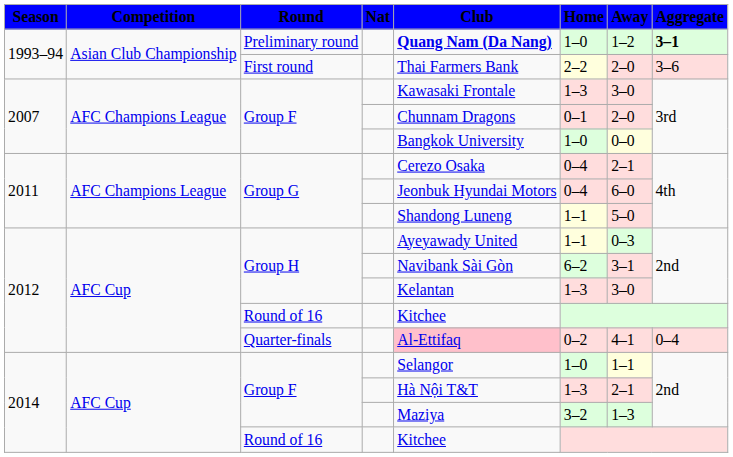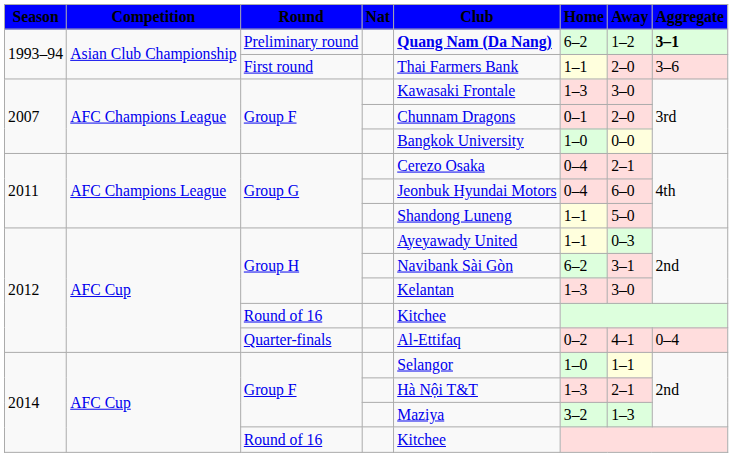 <table class="wikitable">
 <tr>
 <th style="background:blue"><span> Season</span></th>
 <th style="background:blue"><span> Competition</span></th>
 <th style="background:blue"><span> Round</span></th>
 <th style="background:blue"><span> Nat</span></th>
 <th style="background:blue"><span> Club</span></th>
 <th style="background:blue"><span> Home</span></th>
 <th style="background:blue"><span> Away</span></th>
 <th style="background:blue"><span> Aggregate</span></th>
 </tr>
 <tr>
 <td rowspan=2>1993–94</td>
 <td rowspan=2><a href='#'>Asian Club Championship</a></td>
 <td><a href='#'>Preliminary round</a></td>
 <td></td>
 <td><strong><a href='#'>Quang Nam (Da Nang)</a></strong></td>
-<td style="background:#dfd;">1–0</td>
+<td style="background:#dfd;">6–2</td>
 <td style="background:#dfd;">1–2</td>
 <td style="background:#dfd;"><strong>3–1</strong></td>
 </tr>
 <tr>
 <td><a href='#'>First round</a></td>
 <td></td>
 <td><a href='#'>Thai Farmers Bank</a></td>
-<td style="background:#ffd;">2–2</td>
+<td style="background:#ffd;">1–1</td>
 <td style="background:#fdd;">2–0</td>
 <td style="background:#fdd;">3–6</td>
 </tr>
 <tr>
 <td rowspan=3>2007</td>
 <td rowspan=3><a href='#'>AFC Champions League</a></td>
 <td rowspan=3><a href='#'>Group F</a></td>
 <td></td>
 <td><a href='#'>Kawasaki Frontale</a></td>
 <td style="background:#fdd;">1–3</td>
 <td style="background:#fdd;">3–0</td>
 <td rowspan="3">3rd</td>
 </tr>
 <tr>
 <td></td>
 <td><a href='#'>Chunnam Dragons</a></td>
 <td style="background:#fdd;">0–1</td>
 <td style="background:#fdd;">2–0</td>
 </tr>
 <tr>
 <td></td>
 <td><a href='#'>Bangkok University</a></td>
 <td style="background:#dfd;">1–0</td>
 <td style="background:#ffd;">0–0</td>
 </tr>
 <tr>
 <td rowspan=3>2011</td>
 <td rowspan=3><a href='#'>AFC Champions League</a></td>
 <td rowspan=3><a href='#'>Group G</a></td>
 <td></td>
 <td><a href='#'>Cerezo Osaka</a></td>
 <td style="background:#fdd;">0–4</td>
 <td style="background:#fdd;">2–1</td>
 <td rowspan="3">4th</td>
 </tr>
 <tr>
 <td></td>
 <td><a href='#'>Jeonbuk Hyundai Motors</a></td>
 <td style="background:#fdd;">0–4</td>
 <td style="background:#fdd;">6–0</td>
 </tr>
 <tr>
 <td></td>
 <td><a href='#'>Shandong Luneng</a></td>
 <td style="background:#ffd;">1–1</td>
 <td style="background:#fdd;">5–0</td>
 </tr>
 <tr>
 <td rowspan=5>2012</td>
 <td rowspan=5><a href='#'>AFC Cup</a></td>
 <td rowspan=3><a href='#'>Group H</a></td>
 <td></td>
 <td><a href='#'>Ayeyawady United</a></td>
 <td style="background:#ffd;">1–1</td>
 <td style="background:#dfd;">0–3</td>
 <td rowspan="3">2nd</td>
 </tr>
 <tr>
 <td></td>
 <td><a href='#'>Navibank Sài Gòn</a></td>
 <td style="background:#dfd;">6–2</td>
 <td style="background:#fdd;">3–1</td>
 </tr>
 <tr>
 <td></td>
 <td><a href='#'>Kelantan</a></td>
 <td style="background:#fdd;">1–3</td>
 <td style="background:#fdd;">3–0</td>
 </tr>
 <tr>
 <td><a href='#'>Round of 16</a></td>
 <td></td>
 <td><a href='#'>Kitchee</a></td>
 <td colspan="3" style="background:#dfd;"></td>
 </tr>
 <tr>
 <td><a href='#'>Quarter-finals</a></td>
 <td></td>
-<td style="background: pink;"><a href='#'>Al-Ettifaq</a></td>
+<td><a href='#'>Al-Ettifaq</a></td>
 <td style="background:#fdd;">0–2</td>
 <td style="background:#fdd;">4–1</td>
 <td colspan="3" style="background:#fdd;">0–4</td>
 </tr>
 <tr>
 <td rowspan=4>2014</td>
 <td rowspan=4><a href='#'>AFC Cup</a></td>
 <td rowspan=3><a href='#'>Group F</a></td>
 <td></td>
 <td><a href='#'>Selangor</a></td>
 <td style="background:#dfd;">1–0</td>
 <td style="background:#ffd;">1–1</td>
 <td rowspan="3">2nd</td>
 </tr>
 <tr>
 <td></td>
 <td><a href='#'>Hà Nội T&T</a></td>
 <td style="background:#fdd;">1–3</td>
 <td style="background:#fdd;">2–1</td>
 </tr>
 <tr>
 <td></td>
 <td><a href='#'>Maziya</a></td>
 <td style="background:#dfd;">3–2</td>
 <td style="background:#dfd;">1–3</td>
 </tr>
 <tr>
 <td><a href='#'>Round of 16</a></td>
 <td></td>
 <td><a href='#'>Kitchee</a></td>
 <td colspan="3" style="background:#fdd;"></td>
 </tr>
 </table>
